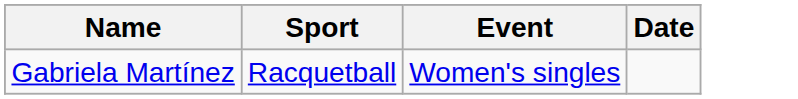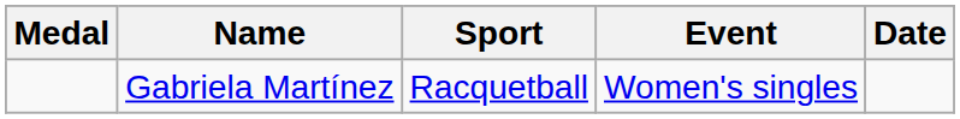 <table class="wikitable sortable" style="font-size: 95%;">
 <tr>
+<th>Medal</th>
 <th>Name</th>
 <th>Sport</th>
 <th>Event</th>
 <th>Date</th>
 </tr>
 <tr>
+<td></td>
 <td><a href='#'>Gabriela Martínez</a></td>
 <td><a href='#'>Racquetball</a></td>
 <td><a href='#'>Women's singles</a></td>
 <td></td>
 </tr>
 </table>
